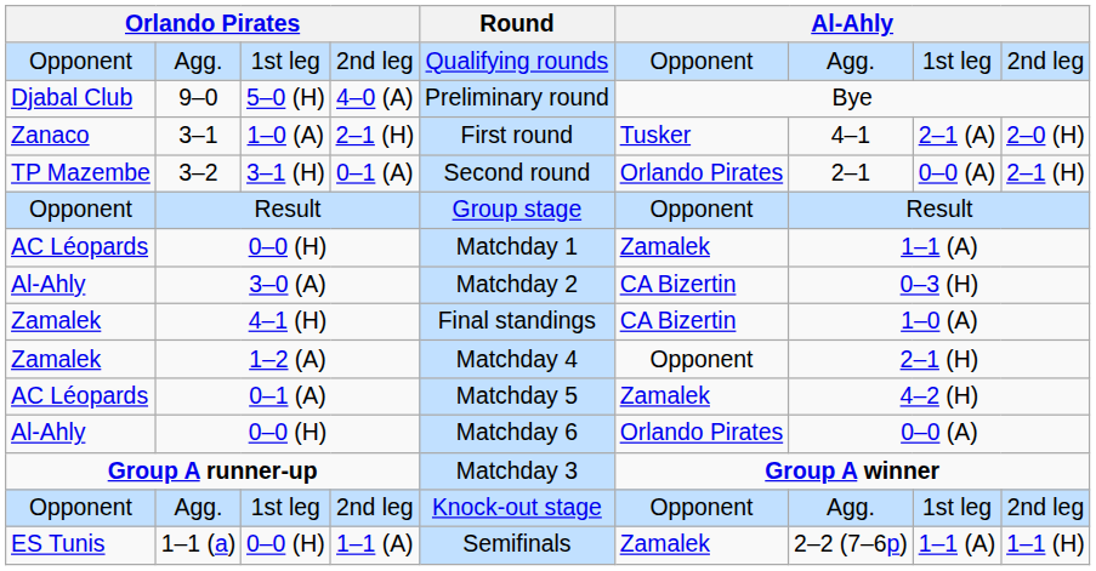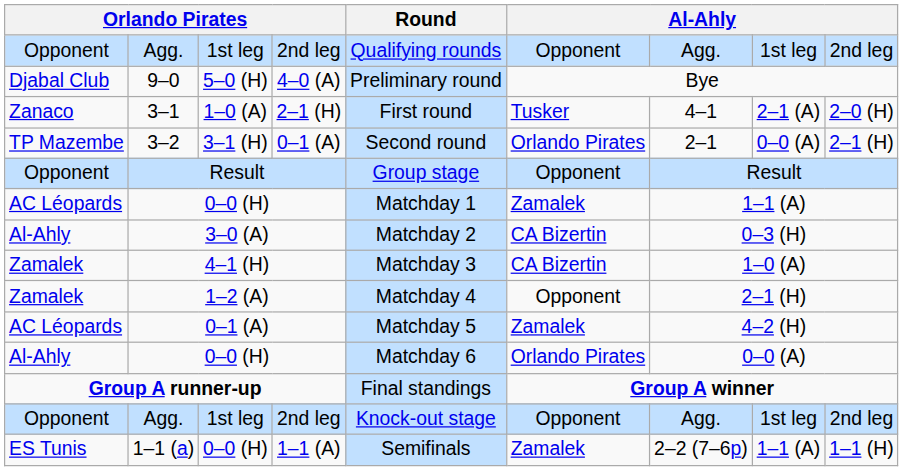 <table class="wikitable" style="text-align: center;">
 <tr>
 <th colspan=4> <a href='#'>Orlando Pirates</a></th>
 <th>Round</th>
 <th colspan=4> <a href='#'>Al-Ahly</a></th>
 </tr>
 <tr bgcolor=#c1e0ff>
 <td>Opponent</td>
 <td>Agg.</td>
 <td>1st leg</td>
 <td>2nd leg</td>
 <td><a href='#'>Qualifying rounds</a></td>
 <td>Opponent</td>
 <td>Agg.</td>
 <td>1st leg</td>
 <td>2nd leg</td>
 </tr>
 <tr>
 <td align=left> <a href='#'>Djabal Club</a></td>
 <td>9–0</td>
 <td><a href='#'>5–0</a> (H)</td>
 <td><a href='#'>4–0</a> (A)</td>
 <td bgcolor=#c1e0ff>Preliminary round</td>
 <td colspan=4>Bye</td>
 </tr>
 <tr>
 <td align=left> <a href='#'>Zanaco</a></td>
 <td>3–1</td>
 <td><a href='#'>1–0</a> (A)</td>
 <td><a href='#'>2–1</a> (H)</td>
 <td bgcolor=#c1e0ff>First round</td>
 <td align=left> <a href='#'>Tusker</a></td>
 <td>4–1</td>
 <td><a href='#'>2–1</a> (A)</td>
 <td><a href='#'>2–0</a> (H)</td>
 </tr>
 <tr>
 <td align=left> <a href='#'>TP Mazembe</a></td>
 <td>3–2</td>
 <td><a href='#'>3–1</a> (H)</td>
 <td><a href='#'>0–1</a> (A)</td>
 <td bgcolor=#c1e0ff>Second round</td>
 <td align=left> <a href='#'>Orlando Pirates</a></td>
 <td>2–1</td>
 <td><a href='#'>0–0</a> (A)</td>
 <td><a href='#'>2–1</a> (H)</td>
 </tr>
 <tr bgcolor=#c1e0ff>
 <td>Opponent</td>
 <td colspan=3>Result</td>
 <td><a href='#'>Group stage</a></td>
 <td>Opponent</td>
 <td colspan=3>Result</td>
 </tr>
 <tr>
 <td align=left> <a href='#'>AC Léopards</a></td>
 <td colspan=3><a href='#'>0–0</a> (H)</td>
 <td bgcolor=#c1e0ff>Matchday 1</td>
 <td align=left> <a href='#'>Zamalek</a></td>
 <td colspan=3><a href='#'>1–1</a> (A)</td>
 </tr>
 <tr>
 <td align=left> <a href='#'>Al-Ahly</a></td>
 <td colspan=3><a href='#'>3–0</a> (A)</td>
 <td bgcolor=#c1e0ff>Matchday 2</td>
 <td align=left> <a href='#'>CA Bizertin</a></td>
 <td colspan=3><a href='#'>0–3</a> (H)</td>
 </tr>
 <tr>
 <td align=left> <a href='#'>Zamalek</a></td>
 <td colspan=3><a href='#'>4–1</a> (H)</td>
-<td bgcolor=#c1e0ff>Final standings</td>
+<td bgcolor=#c1e0ff>Matchday 3</td>
 <td align=left> <a href='#'>CA Bizertin</a></td>
 <td colspan=3><a href='#'>1–0</a> (A)</td>
 </tr>
 <tr>
 <td align=left> <a href='#'>Zamalek</a></td>
 <td colspan=3><a href='#'>1–2</a> (A)</td>
 <td bgcolor=#c1e0ff>Matchday 4</td>
 <td>Opponent</td>
 <td colspan=3><a href='#'>2–1</a> (H)</td>
 </tr>
 <tr>
 <td align=left> <a href='#'>AC Léopards</a></td>
 <td colspan=3><a href='#'>0–1</a> (A)</td>
 <td bgcolor=#c1e0ff>Matchday 5</td>
 <td align=left> <a href='#'>Zamalek</a></td>
 <td colspan=3><a href='#'>4–2</a> (H)</td>
 </tr>
 <tr>
 <td align=left> <a href='#'>Al-Ahly</a></td>
 <td colspan=3><a href='#'>0–0</a> (H)</td>
 <td bgcolor=#c1e0ff>Matchday 6</td>
 <td align=left> <a href='#'>Orlando Pirates</a></td>
 <td colspan=3><a href='#'>0–0</a> (A)</td>
 </tr>
 <tr>
 <td colspan=4 align=center valign=top><strong><a href='#'>Group A</a> runner-up</strong><br></td>
-<td bgcolor=#c1e0ff>Matchday 3</td>
+<td bgcolor=#c1e0ff>Final standings</td>
 <td colspan=4 align=center valign=top><strong><a href='#'>Group A</a> winner</strong><br></td>
 </tr>
 <tr bgcolor=#c1e0ff>
 <td>Opponent</td>
 <td>Agg.</td>
 <td>1st leg</td>
 <td>2nd leg</td>
 <td><a href='#'>Knock-out stage</a></td>
 <td>Opponent</td>
 <td>Agg.</td>
 <td>1st leg</td>
 <td>2nd leg</td>
 </tr>
 <tr>
 <td align=left> <a href='#'>ES Tunis</a></td>
 <td>1–1 (<a href='#'>a</a>)</td>
 <td><a href='#'>0–0</a> (H)</td>
 <td><a href='#'>1–1</a> (A)</td>
 <td bgcolor=#c1e0ff>Semifinals</td>
 <td align=left> <a href='#'>Zamalek</a></td>
 <td>2–2 (7–6<a href='#'>p</a>)</td>
 <td><a href='#'>1–1</a> (A)</td>
 <td><a href='#'>1–1</a> (H)</td>
 </tr>
 </table>
